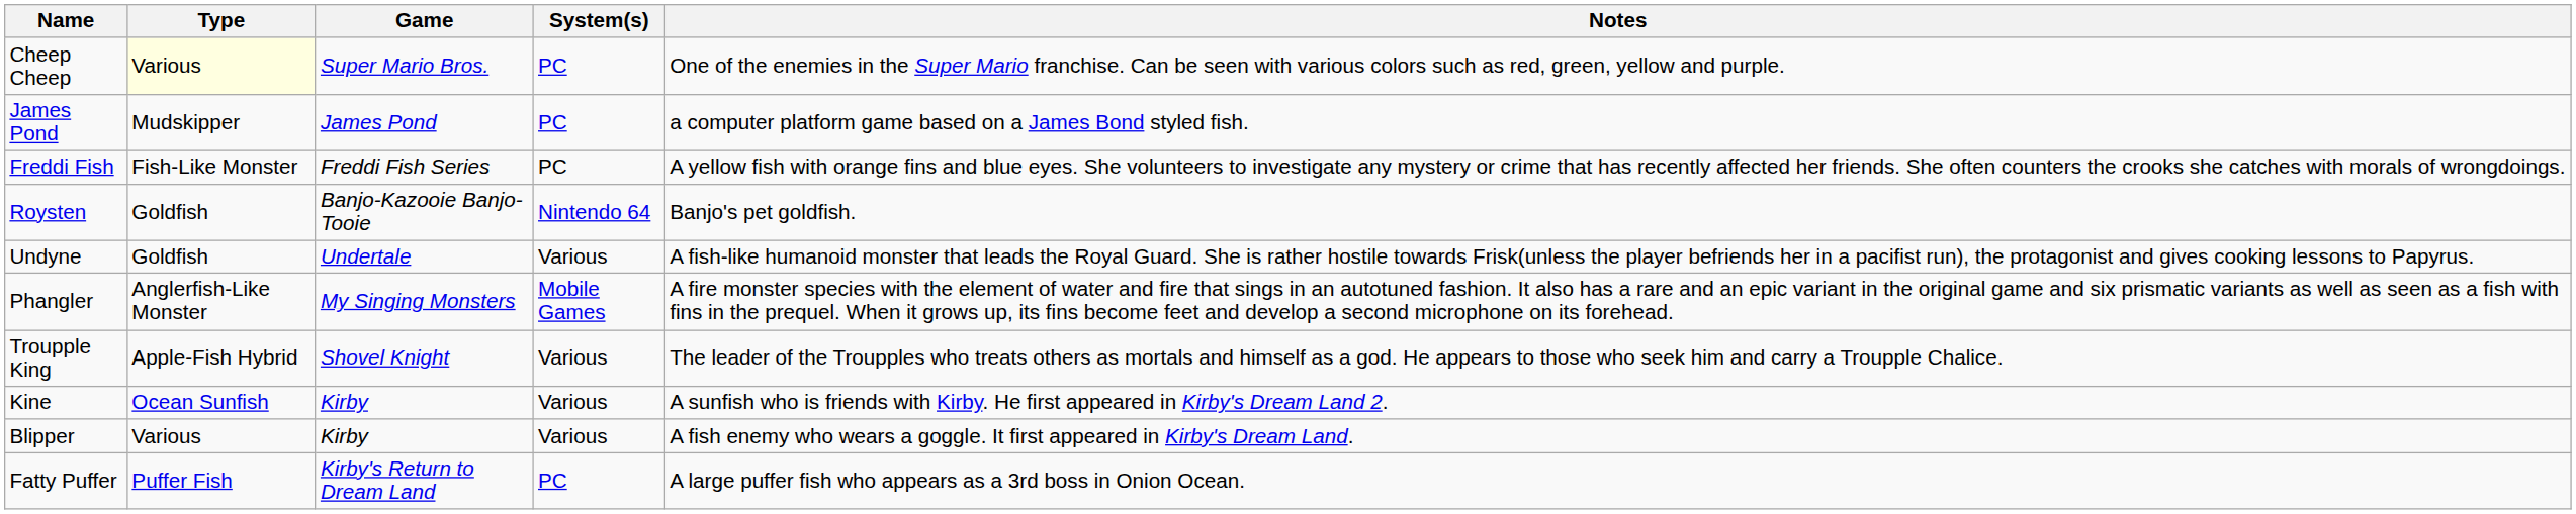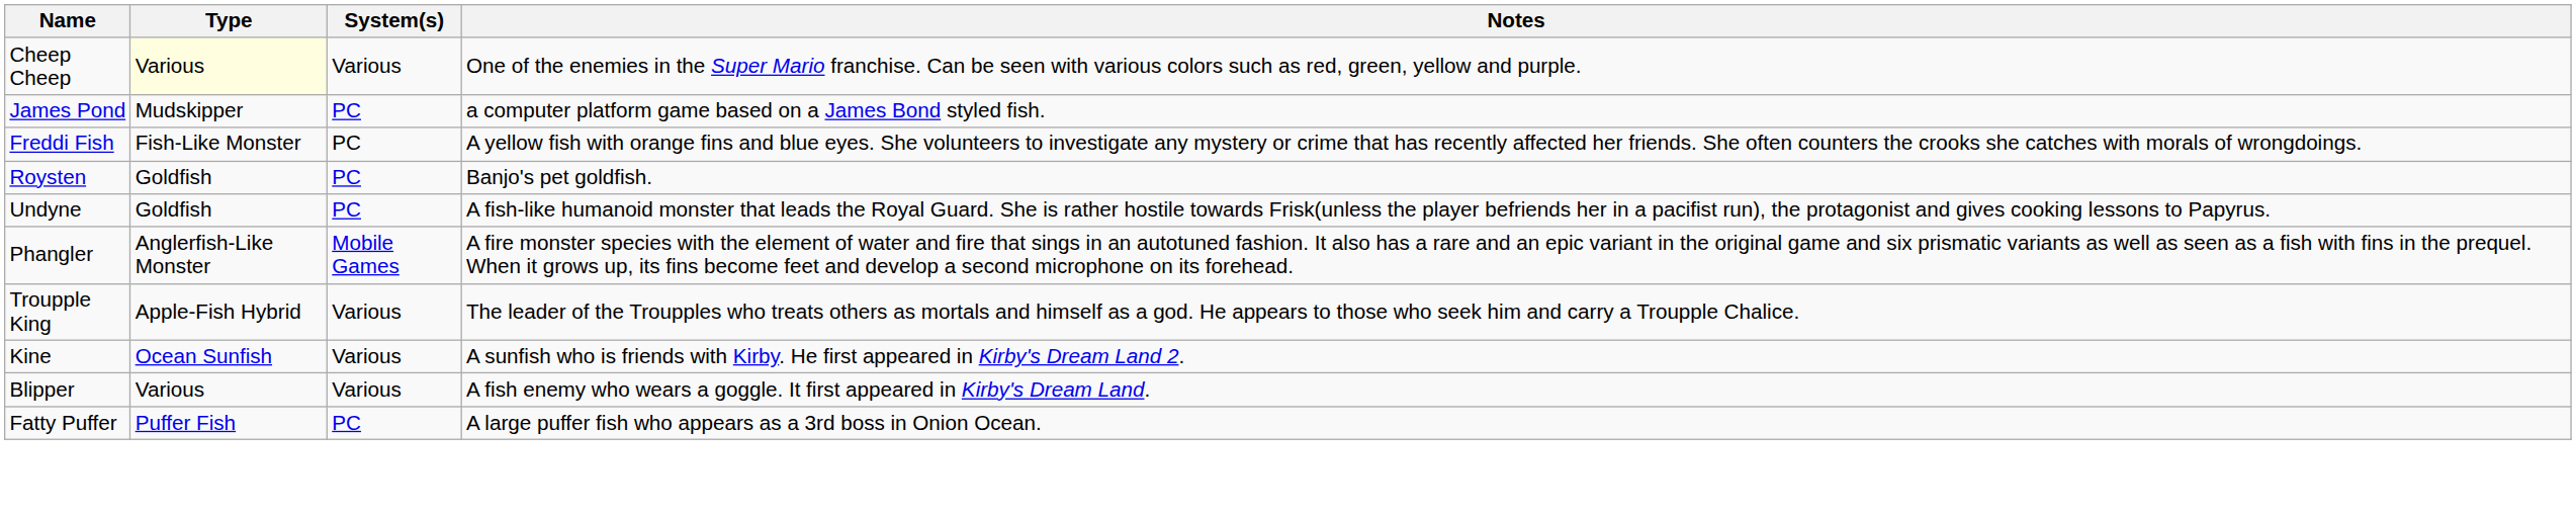 <table class="wikitable sortable">
 <tr>
 <th>Name</th>
 <th>Type</th>
-<th>Game</th>
 <th>System(s)</th>
 <th>Notes</th>
 </tr>
 <tr>
 <td>Cheep Cheep</td>
 <td style="background: lightyellow;">Various</td>
-<td><em><a href='#'>Super Mario Bros.</a></em></td>
-<td><a href='#'>PC</a></td>
+<td>Various</td>
 <td>One of the enemies in the <em><a href='#'>Super Mario</a></em> franchise. Can be seen with various colors such as red, green, yellow and purple.</td>
 </tr>
 <tr>
 <td><a href='#'>James Pond</a></td>
 <td>Mudskipper</td>
-<td><em><a href='#'>James Pond</a></em></td>
 <td><a href='#'>PC</a></td>
 <td>a computer platform game based on a <a href='#'>James Bond</a> styled fish.</td>
 </tr>
 <tr>
 <td><a href='#'>Freddi Fish</a></td>
 <td>Fish-Like Monster</td>
-<td><em>Freddi Fish Series</em></td>
 <td>PC</td>
 <td>A yellow fish with orange fins and blue eyes. She volunteers to investigate any mystery or crime that has recently affected her friends. She often counters the crooks she catches with morals of wrongdoings.</td>
 </tr>
 <tr>
 <td><a href='#'>Roysten</a></td>
 <td>Goldfish</td>
-<td><em>Banjo-Kazooie</em> <em>Banjo-Tooie</em></td>
-<td><a href='#'>Nintendo 64</a></td>
+<td><a href='#'>PC</a></td>
 <td>Banjo's pet goldfish.</td>
 </tr>
 <tr>
 <td>Undyne</td>
 <td>Goldfish</td>
-<td><em><a href='#'>Undertale</a></em></td>
-<td>Various</td>
+<td><a href='#'>PC</a></td>
 <td>A fish-like humanoid monster that leads the Royal Guard. She is rather hostile towards Frisk(unless the player befriends her in a pacifist run), the protagonist and gives cooking lessons to Papyrus.</td>
 </tr>
 <tr>
 <td>Phangler</td>
 <td>Anglerfish-Like Monster</td>
-<td><em><a href='#'>My Singing Monsters</a></em></td>
 <td><a href='#'>Mobile Games</a></td>
 <td>A fire monster species with the element of water and fire that sings in an autotuned fashion. It also has a rare and an epic variant in the original game and six prismatic variants as well as seen as a fish with fins in the prequel. When it grows up, its fins become feet and develop a second microphone on its forehead.</td>
 </tr>
 <tr>
 <td>Troupple King</td>
 <td>Apple-Fish Hybrid</td>
-<td><em><a href='#'>Shovel Knight</a></em></td>
 <td>Various</td>
 <td>The leader of the Troupples who treats others as mortals and himself as a god. He appears to those who seek him and carry a Troupple Chalice.</td>
 </tr>
 <tr>
 <td>Kine</td>
 <td><a href='#'>Ocean Sunfish</a></td>
-<td><a href='#'><em>Kirby</em></a></td>
 <td>Various</td>
 <td>A sunfish who is friends with <a href='#'>Kirby</a>. He first appeared in <em><a href='#'>Kirby's Dream Land 2</a></em>.</td>
 </tr>
 <tr>
 <td>Blipper</td>
 <td>Various</td>
-<td><em>Kirby</em></td>
 <td>Various</td>
 <td>A fish enemy who wears a goggle. It first appeared in <em><a href='#'>Kirby's Dream Land</a></em>.</td>
 </tr>
 <tr>
 <td>Fatty Puffer</td>
 <td><a href='#'>Puffer Fish</a></td>
-<td><em><a href='#'>Kirby's Return to Dream Land</a></em></td>
 <td><a href='#'>PC</a></td>
 <td>A large puffer fish who appears as a 3rd boss in Onion Ocean.</td>
 </tr>
 </table>
